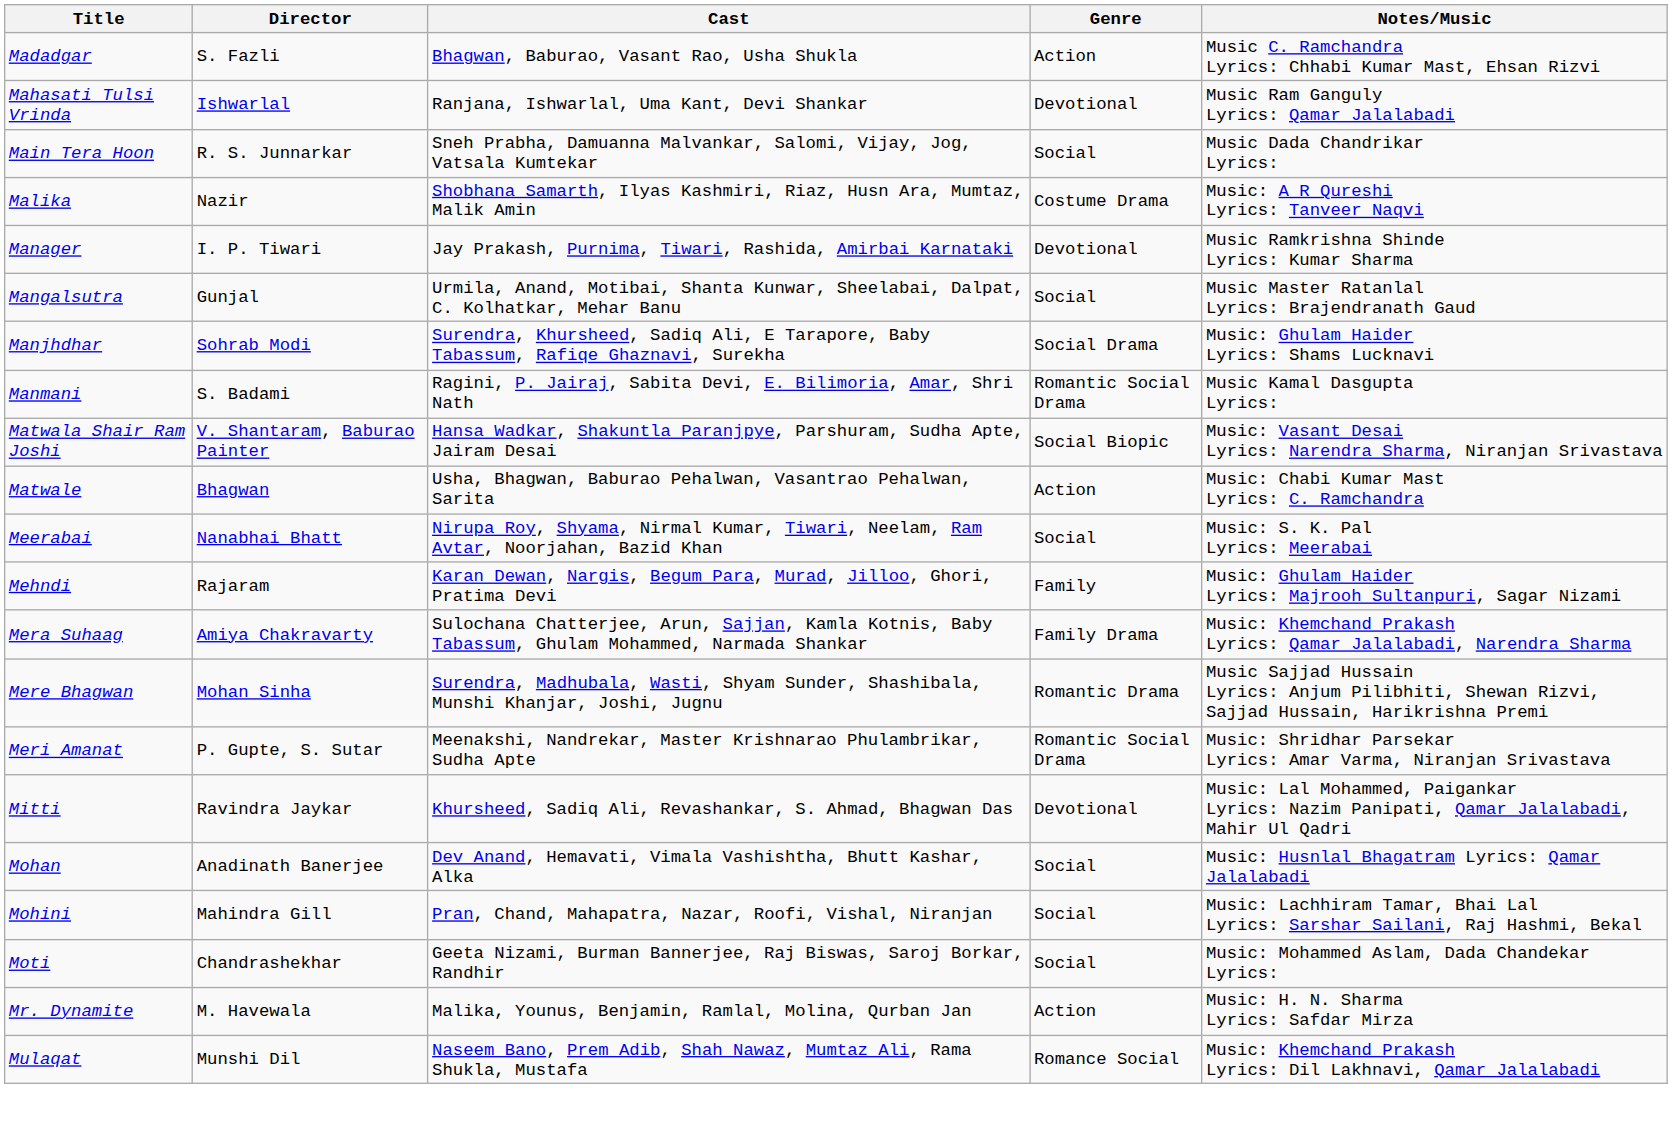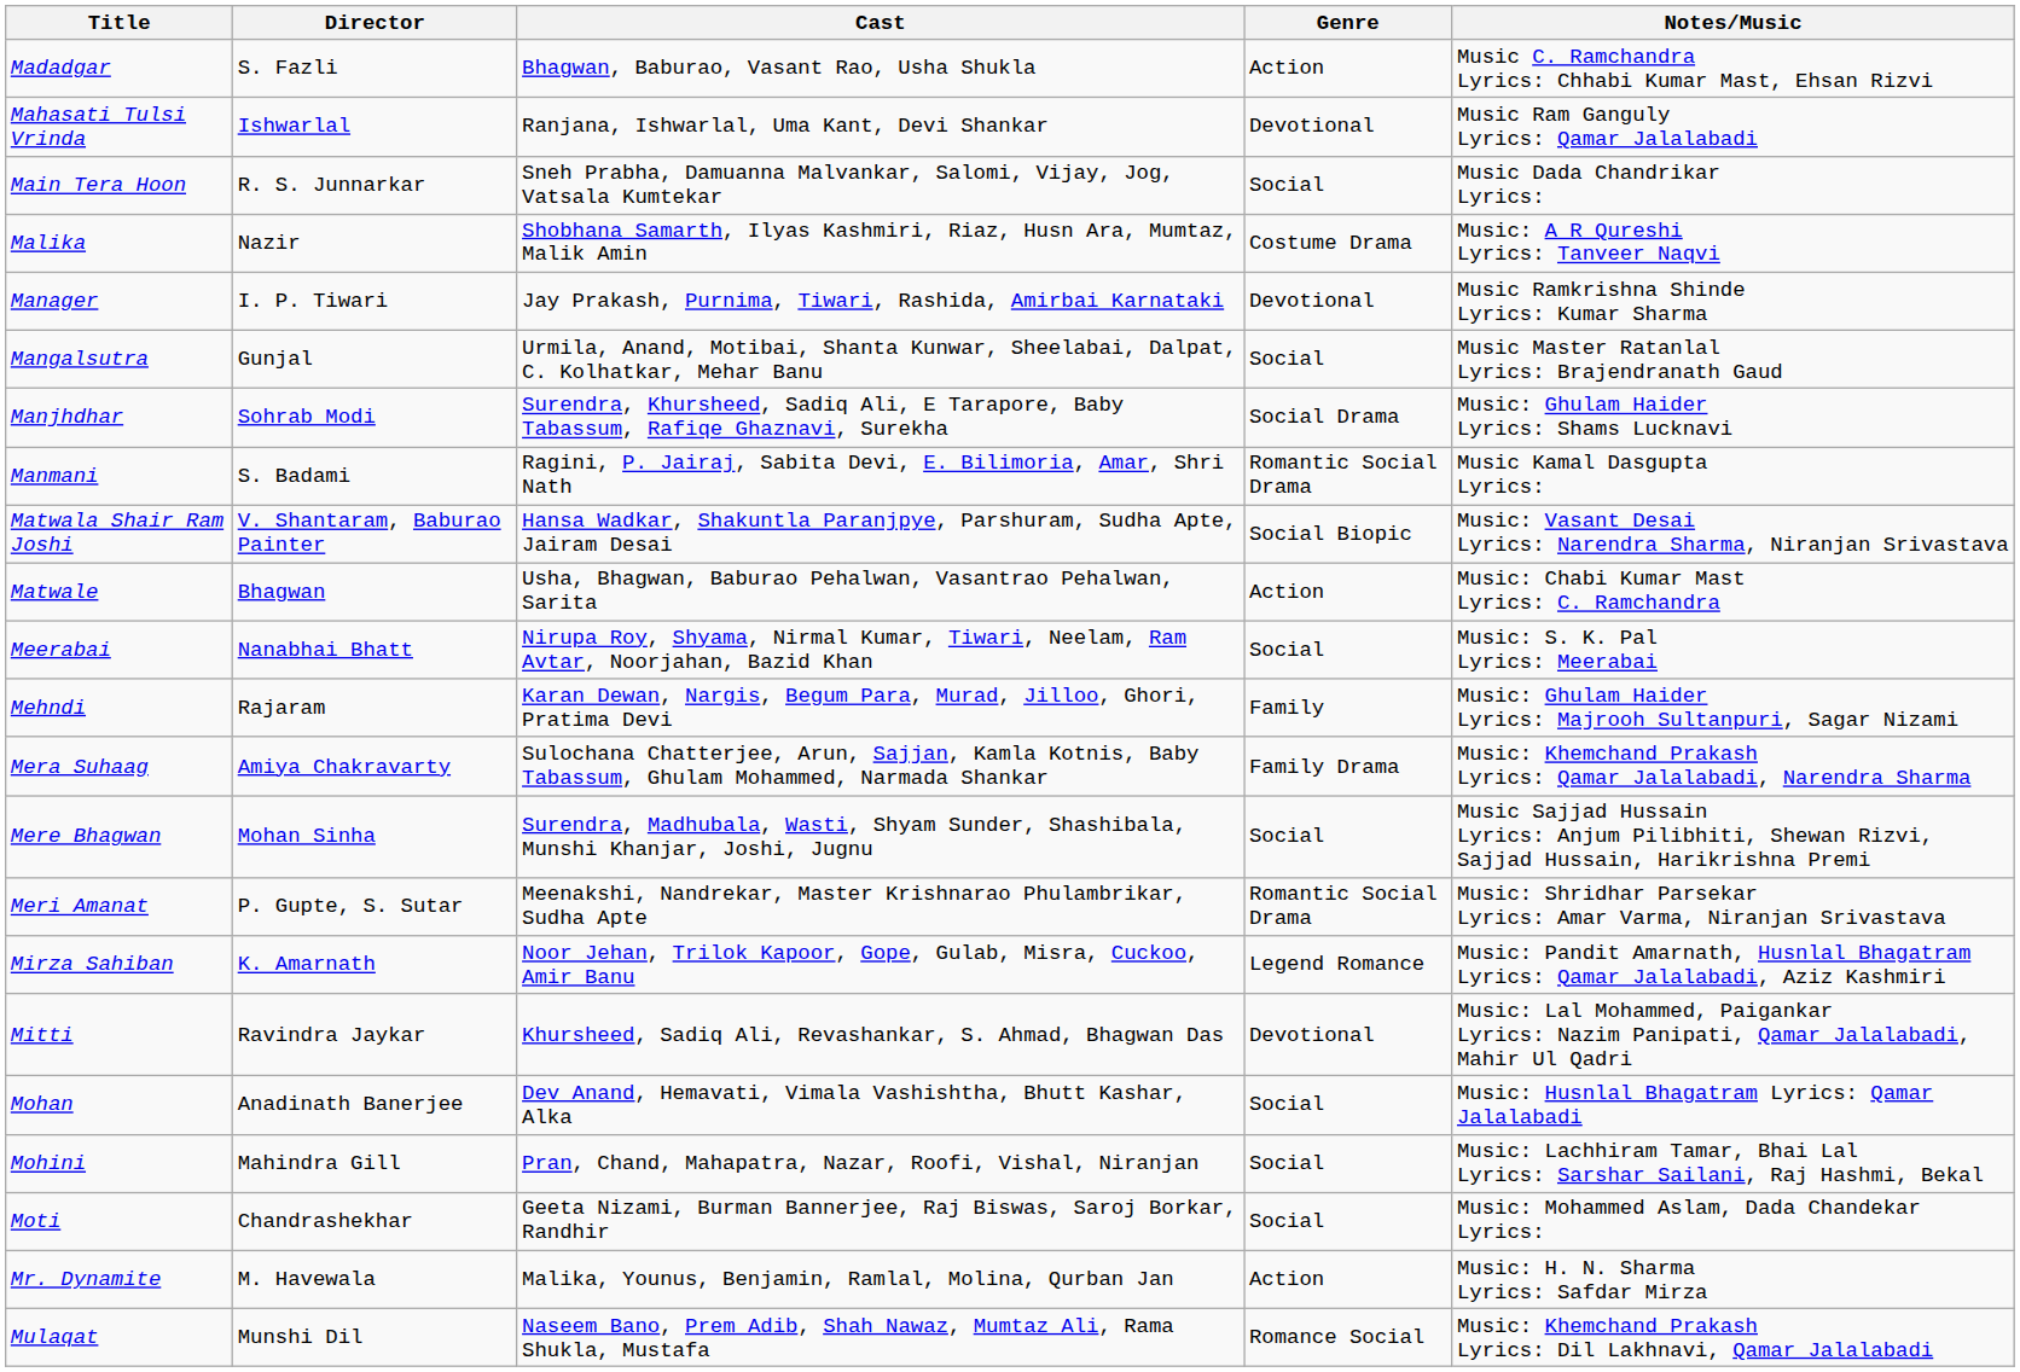 <table class="wikitable">
 <tr>
 <th>Title</th>
 <th>Director</th>
 <th>Cast</th>
 <th>Genre</th>
 <th>Notes/Music</th>
 </tr>
 <tr>
 <td><em><a href='#'>Madadgar</a></em></td>
 <td>S. Fazli</td>
 <td><a href='#'>Bhagwan</a>, Baburao, Vasant Rao, Usha Shukla</td>
 <td>Action</td>
 <td>Music <a href='#'>C. Ramchandra</a><br>Lyrics: Chhabi Kumar Mast, Ehsan Rizvi</td>
 </tr>
 <tr>
 <td><em><a href='#'>Mahasati Tulsi Vrinda</a></em></td>
 <td><a href='#'>Ishwarlal</a></td>
 <td>Ranjana, Ishwarlal, Uma Kant, Devi Shankar</td>
 <td>Devotional</td>
 <td>Music Ram Ganguly<br>Lyrics: <a href='#'>Qamar Jalalabadi</a></td>
 </tr>
 <tr>
 <td><em><a href='#'>Main Tera Hoon</a></em></td>
 <td>R. S. Junnarkar</td>
 <td>Sneh Prabha, Damuanna Malvankar, Salomi, Vijay, Jog, Vatsala Kumtekar</td>
 <td>Social</td>
 <td>Music Dada Chandrikar<br>Lyrics:</td>
 </tr>
 <tr>
 <td><em><a href='#'>Malika</a> </em></td>
 <td>Nazir</td>
 <td><a href='#'>Shobhana Samarth</a>, Ilyas Kashmiri, Riaz, Husn Ara, Mumtaz, Malik Amin</td>
 <td>Costume Drama</td>
 <td>Music: <a href='#'>A R Qureshi</a><br>Lyrics: <a href='#'>Tanveer Naqvi</a></td>
 </tr>
 <tr>
 <td><em><a href='#'>Manager</a></em></td>
 <td>I. P. Tiwari</td>
 <td>Jay Prakash, <a href='#'>Purnima</a>, <a href='#'>Tiwari</a>,  Rashida,  <a href='#'>Amirbai Karnataki</a></td>
 <td>Devotional</td>
 <td>Music Ramkrishna Shinde<br>Lyrics: Kumar Sharma</td>
 </tr>
 <tr>
 <td><em><a href='#'>Mangalsutra</a></em></td>
 <td>Gunjal</td>
 <td>Urmila, Anand, Motibai, Shanta Kunwar, Sheelabai, Dalpat, C. Kolhatkar, Mehar Banu</td>
 <td>Social</td>
 <td>Music Master Ratanlal<br>Lyrics: Brajendranath Gaud</td>
 </tr>
 <tr>
 <td><em><a href='#'>Manjhdhar</a></em></td>
 <td><a href='#'>Sohrab Modi</a></td>
 <td><a href='#'>Surendra</a>, <a href='#'>Khursheed</a>, Sadiq Ali, E Tarapore, Baby <a href='#'>Tabassum</a>, <a href='#'>Rafiqe Ghaznavi</a>, Surekha</td>
 <td>Social Drama</td>
 <td>Music: <a href='#'>Ghulam Haider</a><br>Lyrics: Shams Lucknavi</td>
 </tr>
 <tr>
 <td><em><a href='#'>Manmani</a></em></td>
 <td>S. Badami</td>
 <td>Ragini, <a href='#'>P. Jairaj</a>, Sabita Devi, <a href='#'>E. Bilimoria</a>, <a href='#'>Amar</a>, Shri Nath</td>
 <td>Romantic Social Drama</td>
 <td>Music Kamal Dasgupta<br>Lyrics:</td>
 </tr>
 <tr>
 <td><em><a href='#'>Matwala Shair Ram Joshi</a></em></td>
 <td><a href='#'>V. Shantaram</a>, <a href='#'>Baburao Painter</a></td>
 <td><a href='#'>Hansa Wadkar</a>, <a href='#'>Shakuntla Paranjpye</a>, Parshuram, Sudha Apte, Jairam Desai</td>
 <td>Social Biopic</td>
 <td>Music: <a href='#'>Vasant Desai</a><br>Lyrics: <a href='#'>Narendra Sharma</a>, Niranjan Srivastava</td>
 </tr>
 <tr>
 <td><em><a href='#'>Matwale</a></em></td>
 <td><a href='#'>Bhagwan</a></td>
 <td>Usha, Bhagwan, Baburao Pehalwan, Vasantrao Pehalwan, Sarita</td>
 <td>Action</td>
 <td>Music: Chabi Kumar Mast<br>Lyrics: <a href='#'>C. Ramchandra</a></td>
 </tr>
 <tr>
 <td><em><a href='#'>Meerabai</a></em></td>
 <td><a href='#'>Nanabhai Bhatt</a></td>
 <td><a href='#'>Nirupa Roy</a>, <a href='#'>Shyama</a>, Nirmal Kumar, <a href='#'>Tiwari</a>, Neelam, <a href='#'>Ram Avtar</a>, Noorjahan, Bazid Khan</td>
 <td>Social</td>
 <td>Music: S. K. Pal<br>Lyrics: <a href='#'>Meerabai</a></td>
 </tr>
 <tr>
 <td><em><a href='#'>Mehndi</a></em></td>
 <td>Rajaram</td>
 <td><a href='#'>Karan Dewan</a>, <a href='#'>Nargis</a>, <a href='#'>Begum Para</a>, <a href='#'>Murad</a>, <a href='#'>Jilloo</a>, Ghori, Pratima Devi</td>
 <td>Family</td>
 <td>Music: <a href='#'>Ghulam Haider</a><br>Lyrics: <a href='#'>Majrooh Sultanpuri</a>, Sagar Nizami</td>
 </tr>
 <tr>
 <td><em><a href='#'>Mera Suhaag</a></em></td>
 <td><a href='#'>Amiya Chakravarty</a></td>
 <td>Sulochana Chatterjee, Arun, <a href='#'>Sajjan</a>, Kamla Kotnis, Baby <a href='#'>Tabassum</a>, Ghulam Mohammed, Narmada Shankar</td>
 <td>Family Drama</td>
 <td>Music: <a href='#'>Khemchand Prakash</a><br>Lyrics: <a href='#'>Qamar Jalalabadi</a>, <a href='#'>Narendra Sharma</a></td>
 </tr>
 <tr>
 <td><em><a href='#'>Mere Bhagwan</a></em></td>
 <td><a href='#'>Mohan Sinha</a></td>
 <td><a href='#'>Surendra</a>, <a href='#'>Madhubala</a>, <a href='#'>Wasti</a>, Shyam Sunder, Shashibala, Munshi Khanjar, Joshi, Jugnu</td>
-<td>Romantic Drama</td>
+<td>Social</td>
 <td>Music Sajjad Hussain<br>Lyrics: Anjum Pilibhiti, Shewan Rizvi, Sajjad Hussain, Harikrishna Premi</td>
 </tr>
 <tr>
 <td><em><a href='#'>Meri Amanat</a></em></td>
 <td>P. Gupte, S. Sutar</td>
 <td>Meenakshi, Nandrekar, Master Krishnarao Phulambrikar, Sudha Apte</td>
 <td>Romantic Social Drama</td>
 <td>Music: Shridhar Parsekar<br>Lyrics: Amar Varma, Niranjan Srivastava</td>
+</tr>
+<tr>
+<td><em><a href='#'>Mirza Sahiban</a></em></td>
+<td><a href='#'>K. Amarnath</a></td>
+<td><a href='#'>Noor Jehan</a>, <a href='#'>Trilok Kapoor</a>, <a href='#'>Gope</a>, Gulab, Misra, <a href='#'>Cuckoo</a>, <a href='#'>Amir Banu</a></td>
+<td>Legend Romance</td>
+<td>Music: Pandit Amarnath, <a href='#'>Husnlal Bhagatram</a><br>Lyrics: <a href='#'>Qamar Jalalabadi</a>, Aziz Kashmiri</td>
 </tr>
 <tr>
 <td><em><a href='#'>Mitti</a></em></td>
 <td>Ravindra Jaykar</td>
 <td><a href='#'>Khursheed</a>, Sadiq Ali, Revashankar, S. Ahmad, Bhagwan Das</td>
 <td>Devotional</td>
 <td>Music: Lal Mohammed, Paigankar<br>Lyrics: Nazim Panipati, <a href='#'>Qamar Jalalabadi</a>, Mahir Ul Qadri</td>
 </tr>
 <tr>
 <td><em><a href='#'>Mohan</a></em></td>
 <td>Anadinath Banerjee</td>
 <td><a href='#'>Dev Anand</a>, Hemavati, Vimala Vashishtha, Bhutt Kashar, Alka</td>
 <td>Social</td>
 <td>Music: <a href='#'>Husnlal Bhagatram</a> Lyrics: <a href='#'>Qamar Jalalabadi</a></td>
 </tr>
 <tr>
 <td><em><a href='#'>Mohini</a></em></td>
 <td>Mahindra Gill</td>
 <td><a href='#'>Pran</a>, Chand, Mahapatra, Nazar, Roofi, Vishal, Niranjan</td>
 <td>Social</td>
 <td>Music: Lachhiram Tamar, Bhai Lal<br>Lyrics: <a href='#'>Sarshar Sailani</a>, Raj Hashmi, Bekal</td>
 </tr>
 <tr>
 <td><em><a href='#'>Moti</a></em></td>
 <td>Chandrashekhar</td>
 <td>Geeta Nizami, Burman Bannerjee, Raj Biswas, Saroj Borkar, Randhir</td>
 <td>Social</td>
 <td>Music: Mohammed Aslam, Dada Chandekar<br>Lyrics:</td>
 </tr>
 <tr>
 <td><em><a href='#'>Mr. Dynamite</a></em></td>
 <td>M. Havewala</td>
 <td>Malika, Younus, Benjamin, Ramlal, Molina, Qurban Jan</td>
 <td>Action</td>
 <td>Music: H. N. Sharma<br>Lyrics: Safdar Mirza</td>
 </tr>
 <tr>
 <td><em><a href='#'>Mulaqat</a></em></td>
 <td>Munshi Dil</td>
 <td><a href='#'>Naseem Bano</a>, <a href='#'>Prem Adib</a>, <a href='#'>Shah Nawaz</a>, <a href='#'>Mumtaz Ali</a>, Rama Shukla, Mustafa</td>
 <td>Romance Social</td>
 <td>Music: <a href='#'>Khemchand Prakash</a><br>Lyrics: Dil Lakhnavi, <a href='#'>Qamar Jalalabadi</a></td>
 </tr>
 </table>
